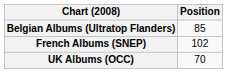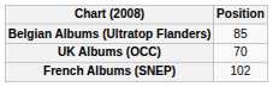 <table class="wikitable sortable plainrowheaders" style="text-align:center">
 <tr>
 <th scope="col">Chart (2008)</th>
 <th scope="col">Position</th>
 </tr>
 <tr>
 <th scope="row">Belgian Albums (Ultratop Flanders)</th>
 <td align="center">85</td>
 </tr>
 <tr>
+<th scope="row">UK Albums (OCC)</th>
+<td align="center">70</td>
+</tr>
+<tr>
 <th scope="row">French Albums (SNEP)</th>
 <td align="center">102</td>
 </tr>
-<tr>
-<th scope="row">UK Albums (OCC)</th>
-<td align="center">70</td>
-</tr>
 </table>
